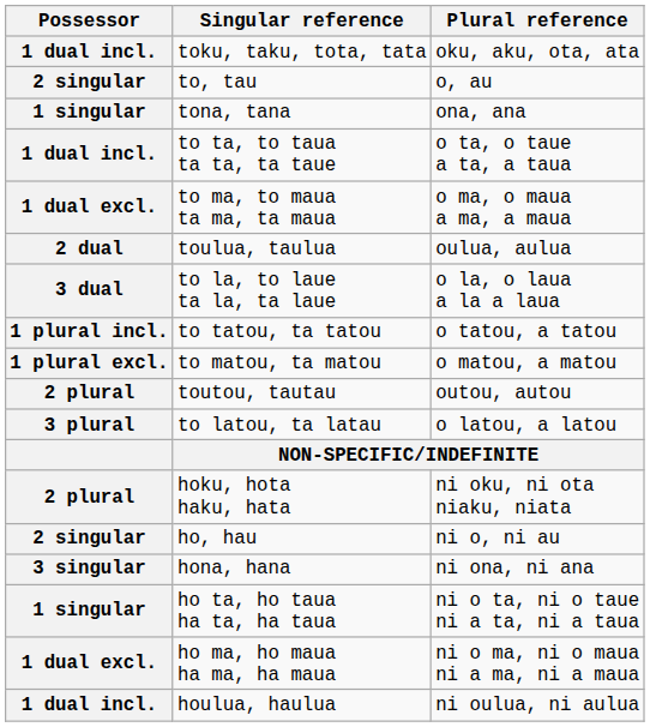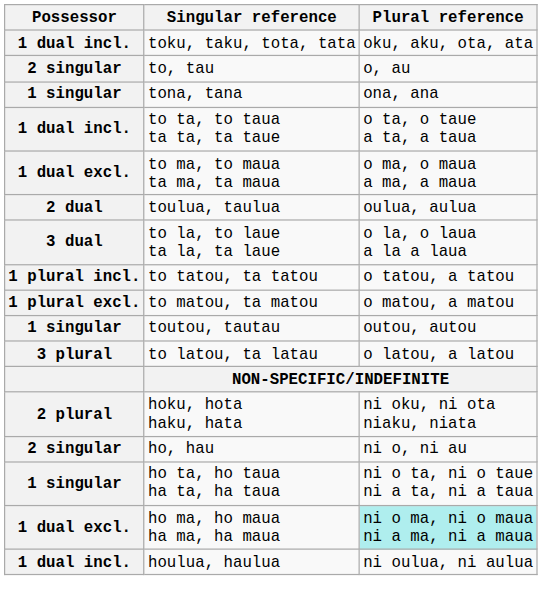 <table class="wikitable">
 <tr>
 <th>Possessor</th>
 <th>Singular reference</th>
 <th>Plural reference</th>
 </tr>
 <tr>
 <th>1 dual incl.</th>
 <td>toku, taku, tota, tata</td>
 <td>oku, aku, ota, ata</td>
 </tr>
 <tr>
 <th>2 singular</th>
 <td>to, tau</td>
 <td>o, au</td>
 </tr>
 <tr>
 <th>1 singular</th>
 <td>tona, tana</td>
 <td>ona, ana</td>
 </tr>
 <tr>
 <th>1 dual incl.</th>
 <td>to ta, to taua<br>ta ta, ta taue</td>
 <td>o ta, o taue<br>a ta, a taua</td>
 </tr>
 <tr>
 <th>1 dual excl.</th>
 <td>to ma, to maua<br>ta ma, ta maua</td>
 <td>o ma, o maua<br>a ma, a maua</td>
 </tr>
 <tr>
 <th>2 dual</th>
 <td>toulua, taulua</td>
 <td>oulua, aulua</td>
 </tr>
 <tr>
 <th>3 dual</th>
 <td>to la, to laue<br>ta la, ta laue</td>
 <td>o la, o laua<br>a la a laua</td>
 </tr>
 <tr>
 <th>1 plural incl.</th>
 <td>to tatou, ta tatou</td>
 <td>o tatou, a tatou</td>
 </tr>
 <tr>
 <th>1 plural excl.</th>
 <td>to matou, ta matou</td>
 <td>o matou, a matou</td>
 </tr>
 <tr>
-<th>2 plural</th>
+<th>1 singular</th>
 <td>toutou, tautau</td>
 <td>outou, autou</td>
 </tr>
 <tr>
 <th>3 plural</th>
 <td>to latou, ta latau</td>
 <td>o latou, a latou</td>
 </tr>
 <tr>
 <th></th>
 <th colspan="2">NON-SPECIFIC/INDEFINITE</th>
 </tr>
 <tr>
 <th>2 plural</th>
 <td>hoku, hota<br>haku, hata</td>
 <td>ni oku, ni ota<br>niaku, niata</td>
 </tr>
 <tr>
 <th>2 singular</th>
 <td>ho, hau</td>
 <td>ni o, ni au</td>
 </tr>
 <tr>
-<th>3 singular</th>
-<td>hona, hana</td>
-<td>ni ona, ni ana</td>
-</tr>
-<tr>
 <th>1 singular</th>
 <td>ho ta, ho taua<br>ha ta, ha taua</td>
 <td>ni o ta, ni o taue<br>ni a ta, ni a taua</td>
 </tr>
 <tr>
 <th>1 dual excl.</th>
 <td>ho ma, ho maua<br>ha ma, ha maua</td>
-<td>ni o ma, ni o maua<br>ni a ma, ni a maua</td>
+<td style="background: paleturquoise;">ni o ma, ni o maua<br>ni a ma, ni a maua</td>
 </tr>
 <tr>
 <th>1 dual incl.</th>
 <td>houlua, haulua</td>
 <td>ni oulua, ni aulua</td>
 </tr>
 </table>
